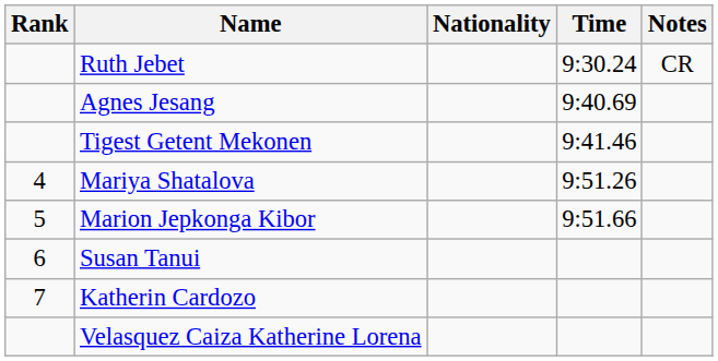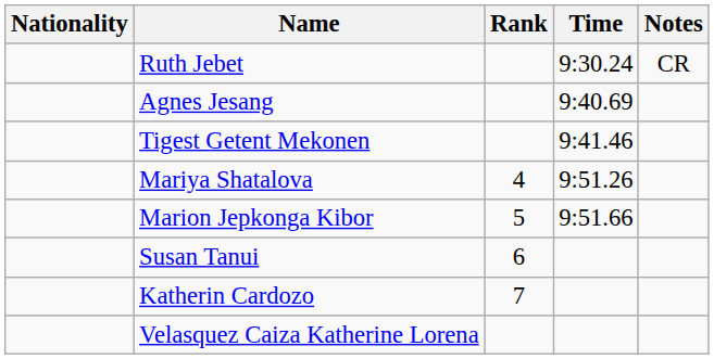 <table class="wikitable sortable" style="text-align:center">
 <tr>
+<th>Nationality</th>
+<th>Name</th>
 <th>Rank</th>
-<th>Name</th>
-<th>Nationality</th>
 <th>Time</th>
 <th>Notes</th>
 </tr>
 <tr>
+<td align=left></td>
+<td align=left><a href='#'>Ruth Jebet</a></td>
 <td></td>
-<td align=left><a href='#'>Ruth Jebet</a></td>
-<td align=left></td>
 <td>9:30.24</td>
 <td>CR</td>
 </tr>
 <tr>
+<td align=left></td>
+<td align=left><a href='#'>Agnes Jesang</a></td>
 <td></td>
-<td align=left><a href='#'>Agnes Jesang</a></td>
-<td align=left></td>
 <td>9:40.69</td>
 <td></td>
 </tr>
 <tr>
+<td align=left></td>
+<td align=left><a href='#'>Tigest Getent Mekonen</a></td>
 <td></td>
-<td align=left><a href='#'>Tigest Getent Mekonen</a></td>
-<td align=left></td>
 <td>9:41.46</td>
 <td></td>
 </tr>
 <tr>
+<td align=left></td>
+<td align=left><a href='#'>Mariya Shatalova</a></td>
 <td>4</td>
-<td align=left><a href='#'>Mariya Shatalova</a></td>
-<td align=left></td>
 <td>9:51.26</td>
 <td></td>
 </tr>
 <tr>
+<td align=left></td>
+<td align=left><a href='#'>Marion Jepkonga Kibor</a></td>
 <td>5</td>
-<td align=left><a href='#'>Marion Jepkonga Kibor</a></td>
-<td align=left></td>
 <td>9:51.66</td>
 <td></td>
 </tr>
 <tr>
+<td align=left></td>
+<td align=left><a href='#'>Susan Tanui</a></td>
 <td>6</td>
-<td align=left><a href='#'>Susan Tanui</a></td>
-<td align=left></td>
 <td></td>
 <td></td>
 </tr>
 <tr>
+<td align=left></td>
+<td align=left><a href='#'>Katherin Cardozo</a></td>
 <td>7</td>
-<td align=left><a href='#'>Katherin Cardozo</a></td>
-<td align=left></td>
 <td></td>
 <td></td>
 </tr>
 <tr>
+<td align=left></td>
+<td align=left><a href='#'>Velasquez Caiza Katherine Lorena</a></td>
 <td></td>
-<td align=left><a href='#'>Velasquez Caiza Katherine Lorena</a></td>
-<td align=left></td>
 <td></td>
 <td></td>
 </tr>
 </table>
